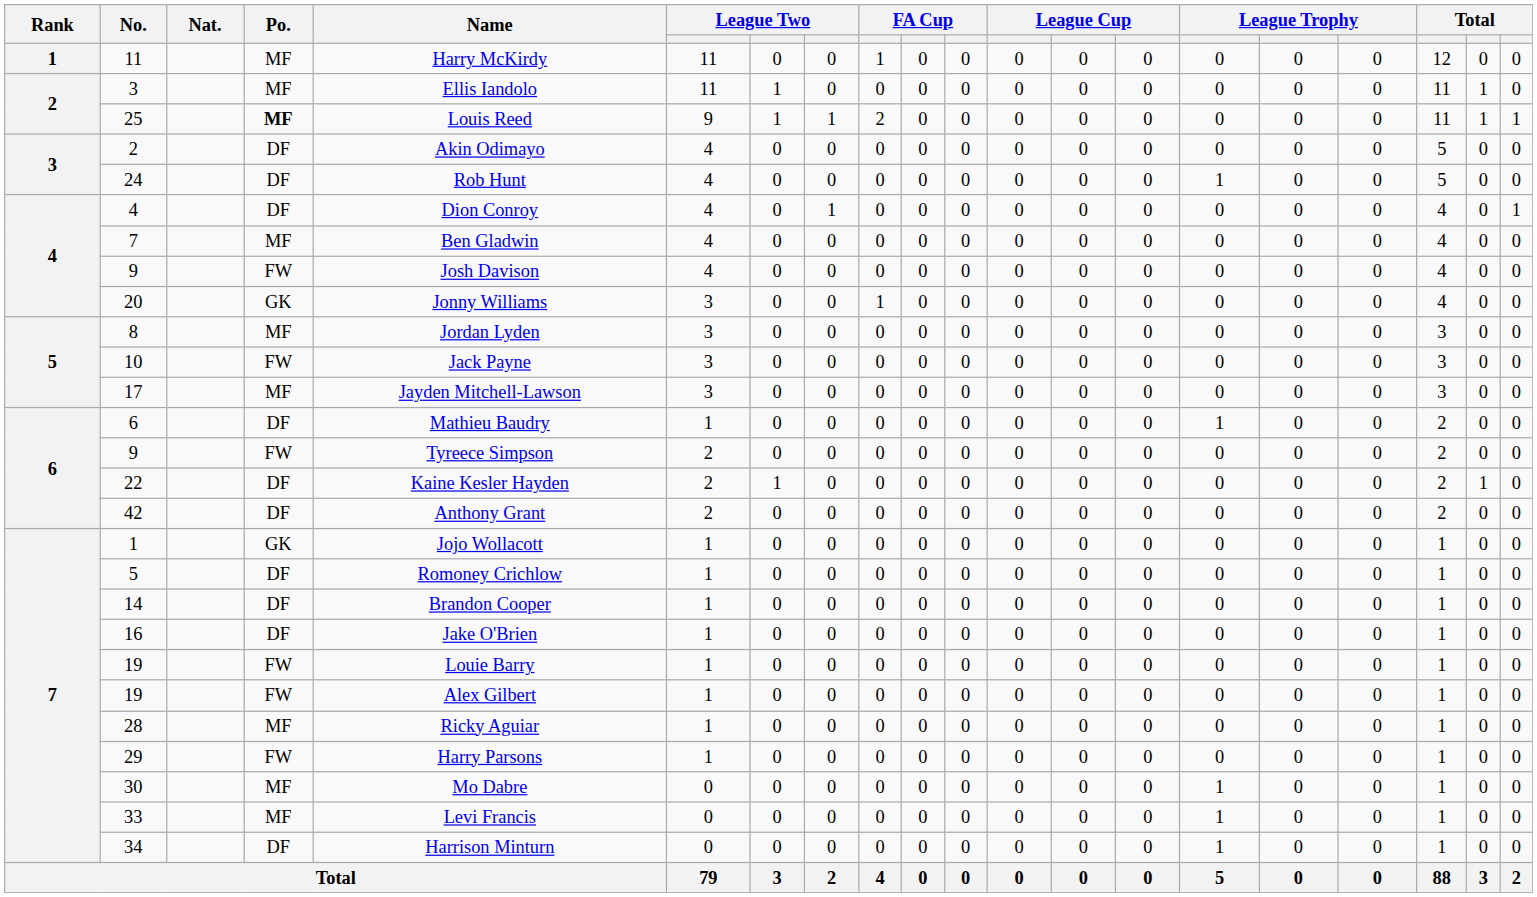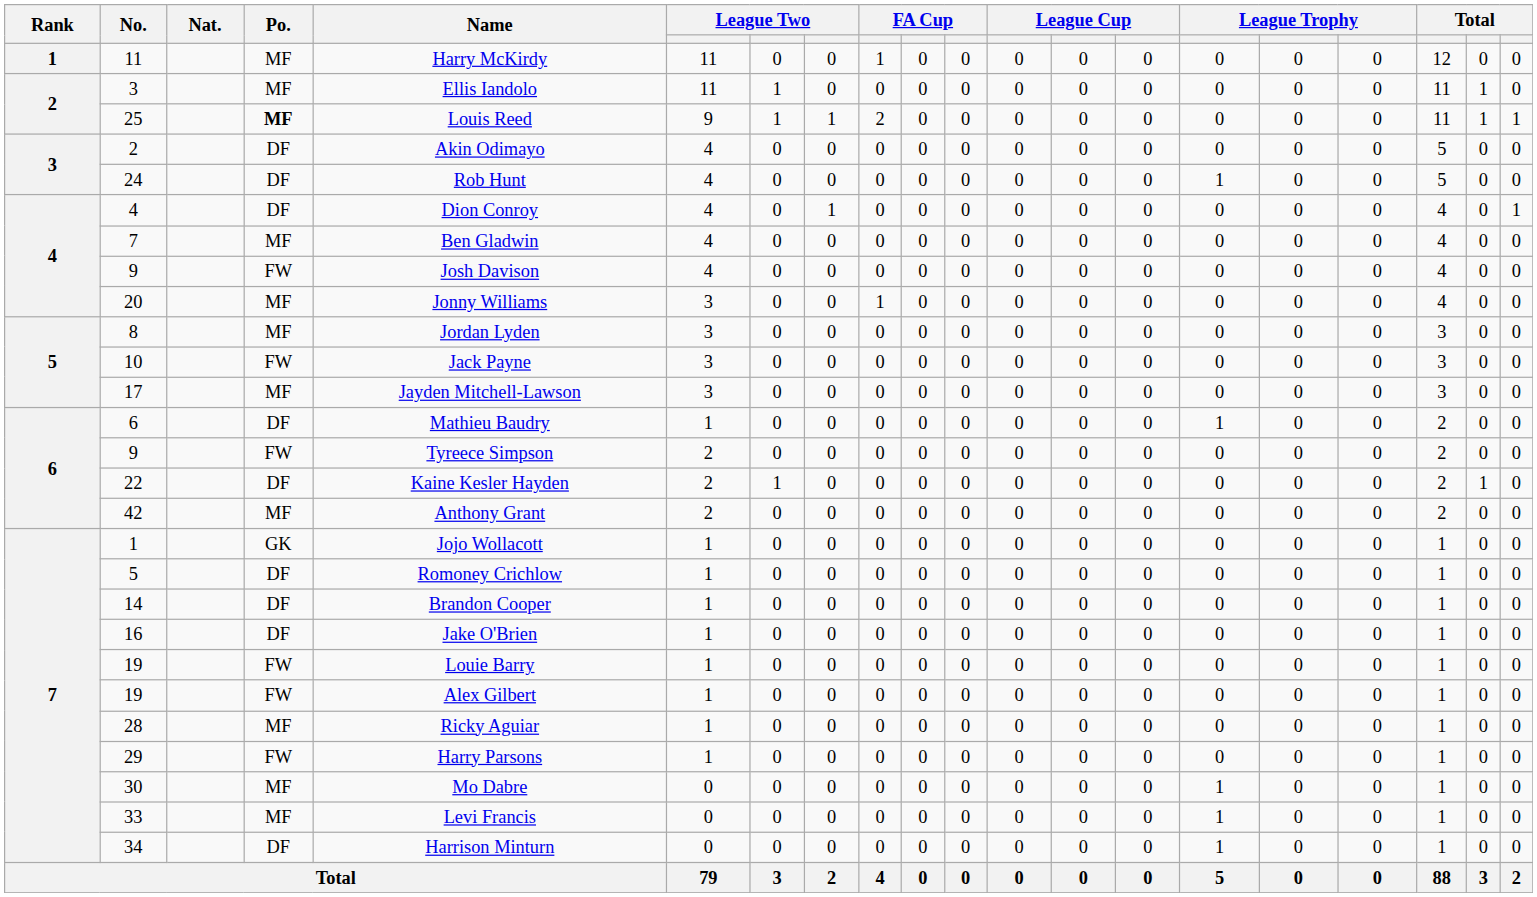 <table class="wikitable" style="text-align:center; font-size:95%; width:100%;">
 <tr>
 <th rowspan=2>Rank</th>
 <th rowspan=2>No.</th>
 <th rowspan=2>Nat.</th>
 <th rowspan=2>Po.</th>
 <th rowspan=2>Name</th>
 <th colspan=3><a href='#'>League Two</a></th>
 <th colspan=3><a href='#'>FA Cup</a></th>
 <th colspan=3><a href='#'>League Cup</a></th>
 <th colspan=3><a href='#'>League Trophy</a></th>
 <th colspan=3>Total</th>
 </tr>
 <tr>
 <th></th>
 <th></th>
 <th></th>
 <th></th>
 <th></th>
 <th></th>
 <th></th>
 <th></th>
 <th></th>
 <th></th>
 <th></th>
 <th></th>
 <th></th>
 <th></th>
 <th></th>
 </tr>
 <tr>
 <th rowspan=1>1</th>
 <td>11</td>
 <td></td>
 <td>MF</td>
 <td><a href='#'>Harry McKirdy</a></td>
 <td>11</td>
 <td>0</td>
 <td>0</td>
 <td>1</td>
 <td>0</td>
 <td>0</td>
 <td>0</td>
 <td>0</td>
 <td>0</td>
 <td>0</td>
 <td>0</td>
 <td>0</td>
 <td>12</td>
 <td>0</td>
 <td>0</td>
 </tr>
 <tr>
 <th rowspan=2>2</th>
 <td>3</td>
 <td></td>
 <td>MF</td>
 <td><a href='#'>Ellis Iandolo</a></td>
 <td>11</td>
 <td>1</td>
 <td>0</td>
 <td>0</td>
 <td>0</td>
 <td>0</td>
 <td>0</td>
 <td>0</td>
 <td>0</td>
 <td>0</td>
 <td>0</td>
 <td>0</td>
 <td>11</td>
 <td>1</td>
 <td>0</td>
 </tr>
 <tr>
 <td>25</td>
 <td></td>
 <td><strong>MF</strong></td>
 <td><a href='#'>Louis Reed</a></td>
 <td>9</td>
 <td>1</td>
 <td>1</td>
 <td>2</td>
 <td>0</td>
 <td>0</td>
 <td>0</td>
 <td>0</td>
 <td>0</td>
 <td>0</td>
 <td>0</td>
 <td>0</td>
 <td>11</td>
 <td>1</td>
 <td>1</td>
 </tr>
 <tr>
 <th rowspan=2>3</th>
 <td>2</td>
 <td></td>
 <td>DF</td>
 <td><a href='#'>Akin Odimayo</a></td>
 <td>4</td>
 <td>0</td>
 <td>0</td>
 <td>0</td>
 <td>0</td>
 <td>0</td>
 <td>0</td>
 <td>0</td>
 <td>0</td>
 <td>0</td>
 <td>0</td>
 <td>0</td>
 <td>5</td>
 <td>0</td>
 <td>0</td>
 </tr>
 <tr>
 <td>24</td>
 <td></td>
 <td>DF</td>
 <td><a href='#'>Rob Hunt</a></td>
 <td>4</td>
 <td>0</td>
 <td>0</td>
 <td>0</td>
 <td>0</td>
 <td>0</td>
 <td>0</td>
 <td>0</td>
 <td>0</td>
 <td>1</td>
 <td>0</td>
 <td>0</td>
 <td>5</td>
 <td>0</td>
 <td>0</td>
 </tr>
 <tr>
 <th rowspan=4>4</th>
 <td>4</td>
 <td></td>
 <td>DF</td>
 <td><a href='#'>Dion Conroy</a></td>
 <td>4</td>
 <td>0</td>
 <td>1</td>
 <td>0</td>
 <td>0</td>
 <td>0</td>
 <td>0</td>
 <td>0</td>
 <td>0</td>
 <td>0</td>
 <td>0</td>
 <td>0</td>
 <td>4</td>
 <td>0</td>
 <td>1</td>
 </tr>
 <tr>
 <td>7</td>
 <td></td>
 <td>MF</td>
 <td><a href='#'>Ben Gladwin</a></td>
 <td>4</td>
 <td>0</td>
 <td>0</td>
 <td>0</td>
 <td>0</td>
 <td>0</td>
 <td>0</td>
 <td>0</td>
 <td>0</td>
 <td>0</td>
 <td>0</td>
 <td>0</td>
 <td>4</td>
 <td>0</td>
 <td>0</td>
 </tr>
 <tr>
 <td>9</td>
 <td></td>
 <td>FW</td>
 <td><a href='#'>Josh Davison</a></td>
 <td>4</td>
 <td>0</td>
 <td>0</td>
 <td>0</td>
 <td>0</td>
 <td>0</td>
 <td>0</td>
 <td>0</td>
 <td>0</td>
 <td>0</td>
 <td>0</td>
 <td>0</td>
 <td>4</td>
 <td>0</td>
 <td>0</td>
 </tr>
 <tr>
 <td>20</td>
 <td></td>
-<td>GK</td>
+<td>MF</td>
 <td><a href='#'>Jonny Williams</a></td>
 <td>3</td>
 <td>0</td>
 <td>0</td>
 <td>1</td>
 <td>0</td>
 <td>0</td>
 <td>0</td>
 <td>0</td>
 <td>0</td>
 <td>0</td>
 <td>0</td>
 <td>0</td>
 <td>4</td>
 <td>0</td>
 <td>0</td>
 </tr>
 <tr>
 <th rowspan=3>5</th>
 <td>8</td>
 <td></td>
 <td>MF</td>
 <td><a href='#'>Jordan Lyden</a></td>
 <td>3</td>
 <td>0</td>
 <td>0</td>
 <td>0</td>
 <td>0</td>
 <td>0</td>
 <td>0</td>
 <td>0</td>
 <td>0</td>
 <td>0</td>
 <td>0</td>
 <td>0</td>
 <td>3</td>
 <td>0</td>
 <td>0</td>
 </tr>
 <tr>
 <td>10</td>
 <td></td>
 <td>FW</td>
 <td><a href='#'>Jack Payne</a></td>
 <td>3</td>
 <td>0</td>
 <td>0</td>
 <td>0</td>
 <td>0</td>
 <td>0</td>
 <td>0</td>
 <td>0</td>
 <td>0</td>
 <td>0</td>
 <td>0</td>
 <td>0</td>
 <td>3</td>
 <td>0</td>
 <td>0</td>
 </tr>
 <tr>
 <td>17</td>
 <td></td>
 <td>MF</td>
 <td><a href='#'>Jayden Mitchell-Lawson</a></td>
 <td>3</td>
 <td>0</td>
 <td>0</td>
 <td>0</td>
 <td>0</td>
 <td>0</td>
 <td>0</td>
 <td>0</td>
 <td>0</td>
 <td>0</td>
 <td>0</td>
 <td>0</td>
 <td>3</td>
 <td>0</td>
 <td>0</td>
 </tr>
 <tr>
 <th rowspan=4>6</th>
 <td>6</td>
 <td></td>
 <td>DF</td>
 <td><a href='#'>Mathieu Baudry</a></td>
 <td>1</td>
 <td>0</td>
 <td>0</td>
 <td>0</td>
 <td>0</td>
 <td>0</td>
 <td>0</td>
 <td>0</td>
 <td>0</td>
 <td>1</td>
 <td>0</td>
 <td>0</td>
 <td>2</td>
 <td>0</td>
 <td>0</td>
 </tr>
 <tr>
 <td>9</td>
 <td></td>
 <td>FW</td>
 <td><a href='#'>Tyreece Simpson</a></td>
 <td>2</td>
 <td>0</td>
 <td>0</td>
 <td>0</td>
 <td>0</td>
 <td>0</td>
 <td>0</td>
 <td>0</td>
 <td>0</td>
 <td>0</td>
 <td>0</td>
 <td>0</td>
 <td>2</td>
 <td>0</td>
 <td>0</td>
 </tr>
 <tr>
 <td>22</td>
 <td></td>
 <td>DF</td>
 <td><a href='#'>Kaine Kesler Hayden</a></td>
 <td>2</td>
 <td>1</td>
 <td>0</td>
 <td>0</td>
 <td>0</td>
 <td>0</td>
 <td>0</td>
 <td>0</td>
 <td>0</td>
 <td>0</td>
 <td>0</td>
 <td>0</td>
 <td>2</td>
 <td>1</td>
 <td>0</td>
 </tr>
 <tr>
 <td>42</td>
 <td></td>
-<td>DF</td>
+<td>MF</td>
 <td><a href='#'>Anthony Grant</a></td>
 <td>2</td>
 <td>0</td>
 <td>0</td>
 <td>0</td>
 <td>0</td>
 <td>0</td>
 <td>0</td>
 <td>0</td>
 <td>0</td>
 <td>0</td>
 <td>0</td>
 <td>0</td>
 <td>2</td>
 <td>0</td>
 <td>0</td>
 </tr>
 <tr>
 <th rowspan=11>7</th>
 <td>1</td>
 <td></td>
 <td>GK</td>
 <td><a href='#'>Jojo Wollacott</a></td>
 <td>1</td>
 <td>0</td>
 <td>0</td>
 <td>0</td>
 <td>0</td>
 <td>0</td>
 <td>0</td>
 <td>0</td>
 <td>0</td>
 <td>0</td>
 <td>0</td>
 <td>0</td>
 <td>1</td>
 <td>0</td>
 <td>0</td>
 </tr>
 <tr>
 <td>5</td>
 <td></td>
 <td>DF</td>
 <td><a href='#'>Romoney Crichlow</a></td>
 <td>1</td>
 <td>0</td>
 <td>0</td>
 <td>0</td>
 <td>0</td>
 <td>0</td>
 <td>0</td>
 <td>0</td>
 <td>0</td>
 <td>0</td>
 <td>0</td>
 <td>0</td>
 <td>1</td>
 <td>0</td>
 <td>0</td>
 </tr>
 <tr>
 <td>14</td>
 <td></td>
 <td>DF</td>
 <td><a href='#'>Brandon Cooper</a></td>
 <td>1</td>
 <td>0</td>
 <td>0</td>
 <td>0</td>
 <td>0</td>
 <td>0</td>
 <td>0</td>
 <td>0</td>
 <td>0</td>
 <td>0</td>
 <td>0</td>
 <td>0</td>
 <td>1</td>
 <td>0</td>
 <td>0</td>
 </tr>
 <tr>
 <td>16</td>
 <td></td>
 <td>DF</td>
 <td><a href='#'>Jake O'Brien</a></td>
 <td>1</td>
 <td>0</td>
 <td>0</td>
 <td>0</td>
 <td>0</td>
 <td>0</td>
 <td>0</td>
 <td>0</td>
 <td>0</td>
 <td>0</td>
 <td>0</td>
 <td>0</td>
 <td>1</td>
 <td>0</td>
 <td>0</td>
 </tr>
 <tr>
 <td>19</td>
 <td></td>
 <td>FW</td>
 <td><a href='#'>Louie Barry</a></td>
 <td>1</td>
 <td>0</td>
 <td>0</td>
 <td>0</td>
 <td>0</td>
 <td>0</td>
 <td>0</td>
 <td>0</td>
 <td>0</td>
 <td>0</td>
 <td>0</td>
 <td>0</td>
 <td>1</td>
 <td>0</td>
 <td>0</td>
 </tr>
 <tr>
 <td>19</td>
 <td></td>
 <td>FW</td>
 <td><a href='#'>Alex Gilbert</a></td>
 <td>1</td>
 <td>0</td>
 <td>0</td>
 <td>0</td>
 <td>0</td>
 <td>0</td>
 <td>0</td>
 <td>0</td>
 <td>0</td>
 <td>0</td>
 <td>0</td>
 <td>0</td>
 <td>1</td>
 <td>0</td>
 <td>0</td>
 </tr>
 <tr>
 <td>28</td>
 <td></td>
 <td>MF</td>
 <td><a href='#'>Ricky Aguiar</a></td>
 <td>1</td>
 <td>0</td>
 <td>0</td>
 <td>0</td>
 <td>0</td>
 <td>0</td>
 <td>0</td>
 <td>0</td>
 <td>0</td>
 <td>0</td>
 <td>0</td>
 <td>0</td>
 <td>1</td>
 <td>0</td>
 <td>0</td>
 </tr>
 <tr>
 <td>29</td>
 <td></td>
 <td>FW</td>
 <td><a href='#'>Harry Parsons</a></td>
 <td>1</td>
 <td>0</td>
 <td>0</td>
 <td>0</td>
 <td>0</td>
 <td>0</td>
 <td>0</td>
 <td>0</td>
 <td>0</td>
 <td>0</td>
 <td>0</td>
 <td>0</td>
 <td>1</td>
 <td>0</td>
 <td>0</td>
 </tr>
 <tr>
 <td>30</td>
 <td></td>
 <td>MF</td>
 <td><a href='#'>Mo Dabre</a></td>
 <td>0</td>
 <td>0</td>
 <td>0</td>
 <td>0</td>
 <td>0</td>
 <td>0</td>
 <td>0</td>
 <td>0</td>
 <td>0</td>
 <td>1</td>
 <td>0</td>
 <td>0</td>
 <td>1</td>
 <td>0</td>
 <td>0</td>
 </tr>
 <tr>
 <td>33</td>
 <td></td>
 <td>MF</td>
 <td><a href='#'>Levi Francis</a></td>
 <td>0</td>
 <td>0</td>
 <td>0</td>
 <td>0</td>
 <td>0</td>
 <td>0</td>
 <td>0</td>
 <td>0</td>
 <td>0</td>
 <td>1</td>
 <td>0</td>
 <td>0</td>
 <td>1</td>
 <td>0</td>
 <td>0</td>
 </tr>
 <tr>
 <td>34</td>
 <td></td>
 <td>DF</td>
 <td><a href='#'>Harrison Minturn</a></td>
 <td>0</td>
 <td>0</td>
 <td>0</td>
 <td>0</td>
 <td>0</td>
 <td>0</td>
 <td>0</td>
 <td>0</td>
 <td>0</td>
 <td>1</td>
 <td>0</td>
 <td>0</td>
 <td>1</td>
 <td>0</td>
 <td>0</td>
 </tr>
 <tr>
 <th colspan=5>Total</th>
 <th>79</th>
 <th>3</th>
 <th>2</th>
 <th>4</th>
 <th>0</th>
 <th>0</th>
 <th>0</th>
 <th>0</th>
 <th>0</th>
 <th>5</th>
 <th>0</th>
 <th>0</th>
 <th>88</th>
 <th>3</th>
 <th>2</th>
 </tr>
 </table>
